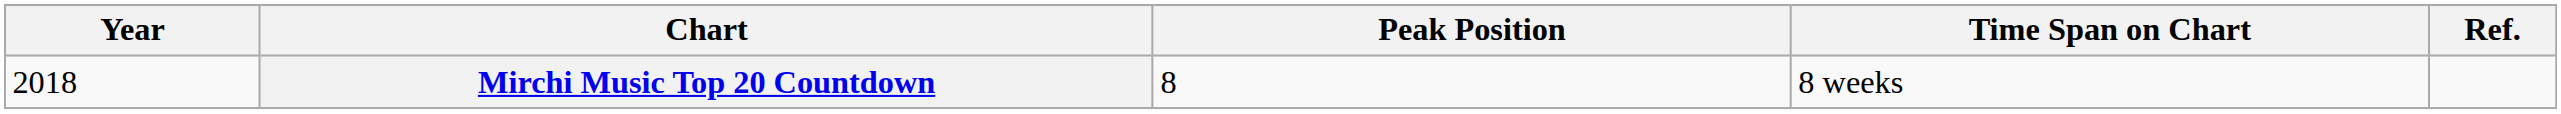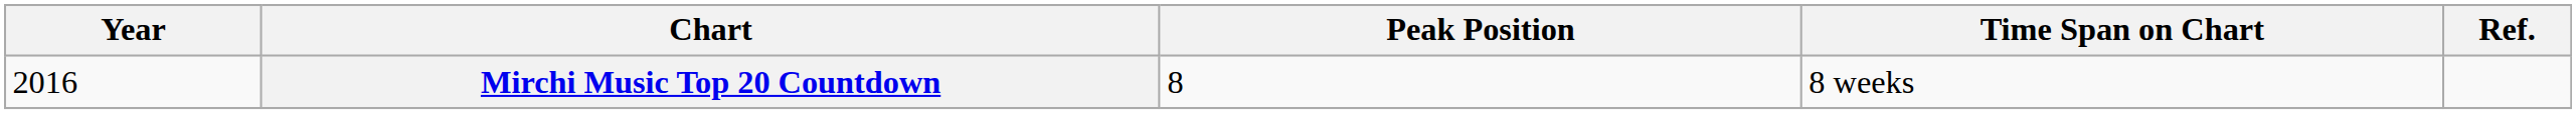 <table class="wikitable plainrowheaders"  width=100%>
 <tr>
 <th width=10%>Year</th>
 <th width=35%>Chart</th>
 <th width=25%>Peak Position</th>
 <th width=25%>Time Span on Chart</th>
 <th width=5%>Ref.</th>
 </tr>
 <tr>
-<td>2018</td>
+<td>2016</td>
 <th scope="row"><a href='#'>Mirchi Music Top 20 Countdown</a></th>
 <td>8</td>
 <td>8 weeks</td>
 <td></td>
 </tr>
 <tr>
 </tr>
 </table>
